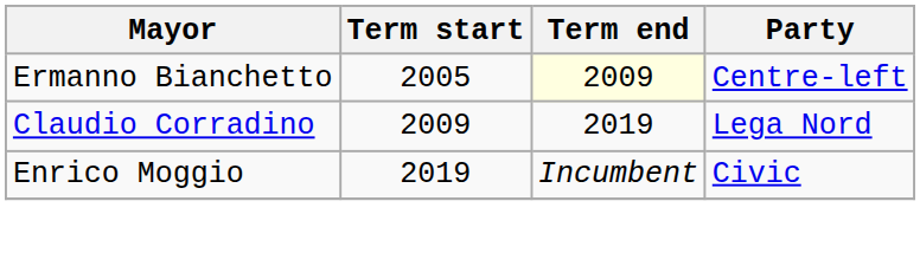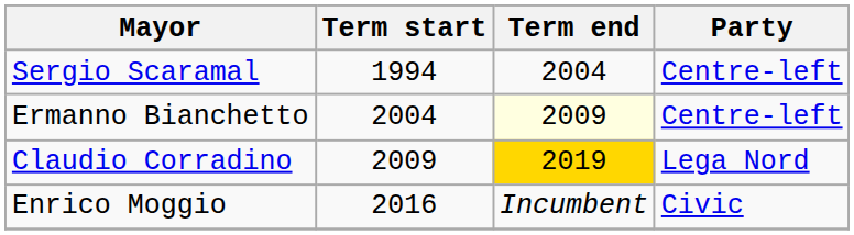 <table class="wikitable">
 <tr>
 <th>Mayor</th>
 <th>Term start</th>
 <th>Term end</th>
 <th>Party</th>
 </tr>
 <tr>
+<td><a href='#'>Sergio Scaramal</a></td>
+<td align=center>1994</td>
+<td align=center>2004</td>
+<td><a href='#'>Centre-left</a></td>
+</tr>
+<tr>
 <td>Ermanno Bianchetto</td>
-<td align=center>2005</td>
+<td align=center>2004</td>
 <td align=center style="background: lightyellow;">2009</td>
 <td><a href='#'>Centre-left</a></td>
 </tr>
 <tr>
 <td><a href='#'>Claudio Corradino</a></td>
 <td align=center>2009</td>
-<td align=center>2019</td>
+<td align=center style="background: gold;">2019</td>
 <td><a href='#'>Lega Nord</a></td>
 </tr>
 <tr>
 <td>Enrico Moggio</td>
-<td align=center>2019</td>
+<td align=center>2016</td>
 <td align=center><em>Incumbent</em></td>
 <td><a href='#'>Civic</a></td>
 </tr>
 <tr>
 </tr>
 </table>
